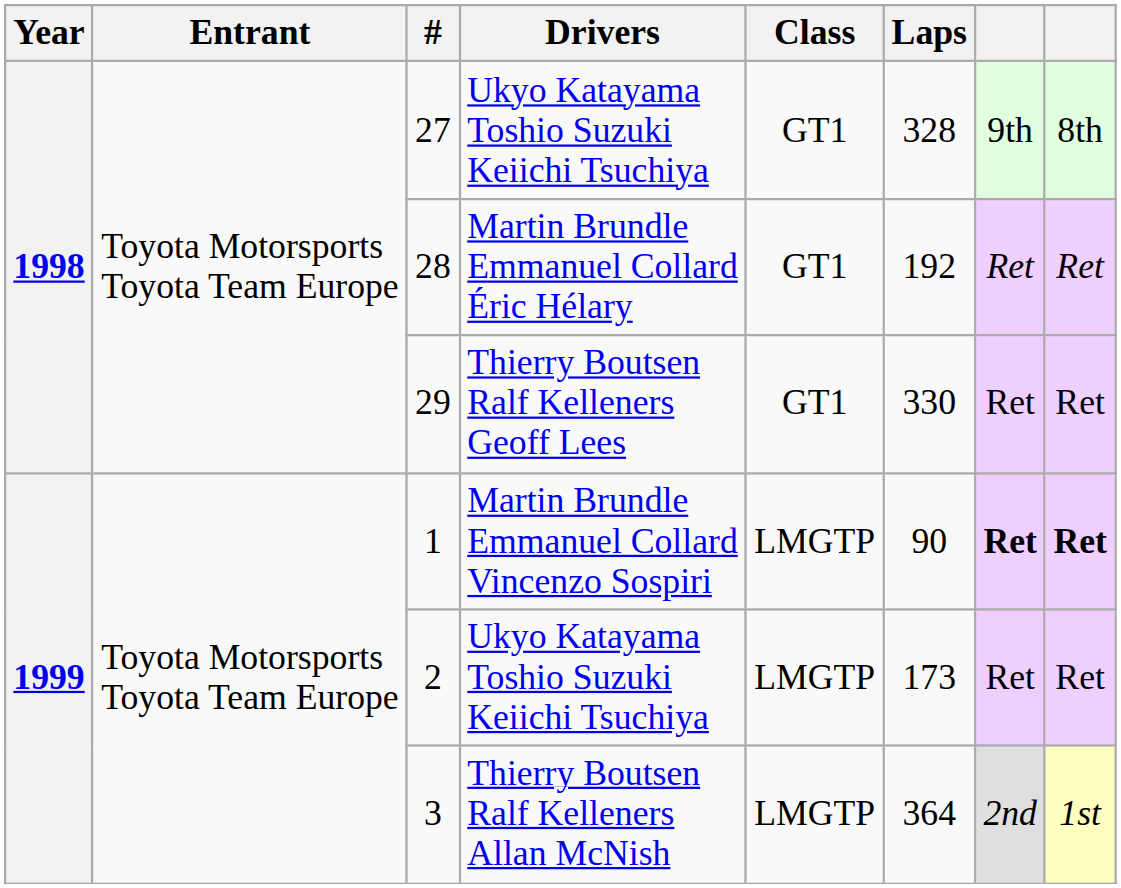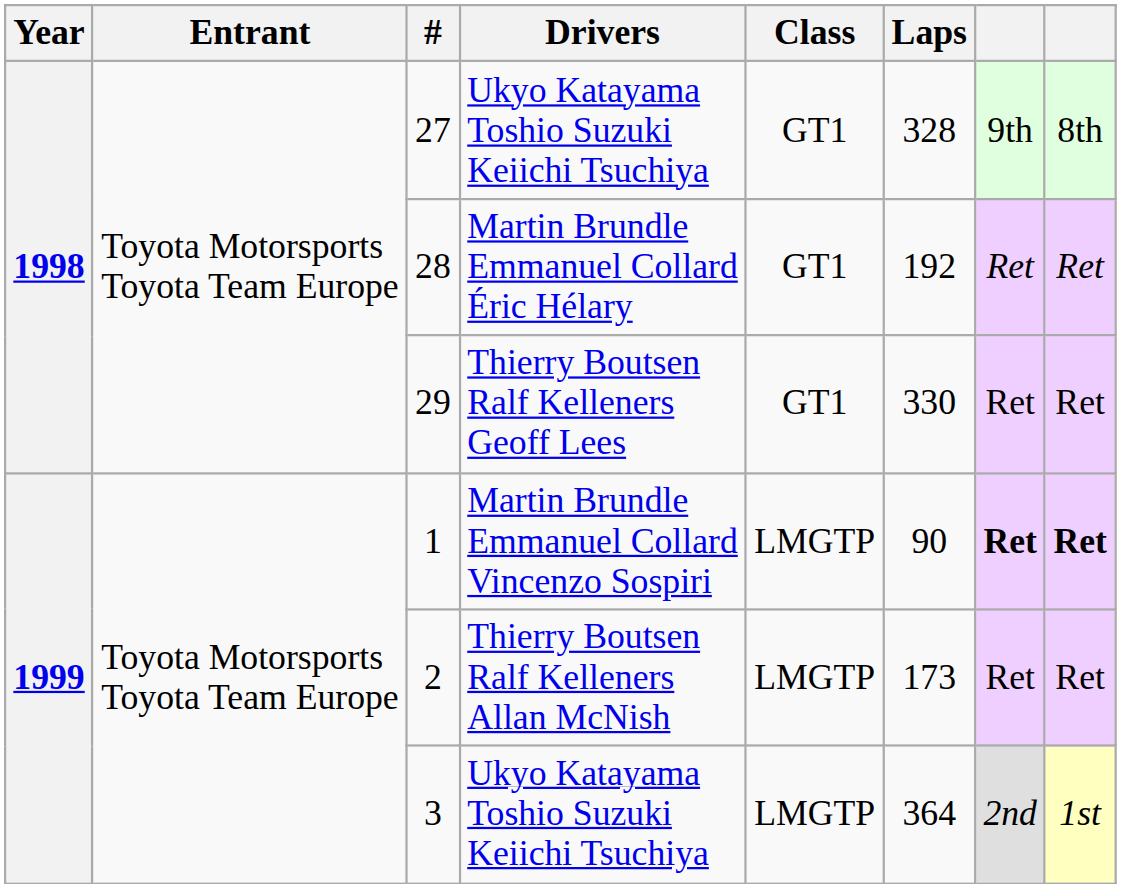 <table class="wikitable">
 <tr>
 <th>Year</th>
 <th>Entrant</th>
 <th>#</th>
 <th>Drivers</th>
 <th>Class</th>
 <th>Laps</th>
 <th></th>
 <th></th>
 </tr>
 <tr>
 <th rowspan="3"><a href='#'>1998</a></th>
 <td rowspan="3"> Toyota Motorsports <br>  Toyota Team Europe</td>
 <td style="text-align:center;">27</td>
 <td> <a href='#'>Ukyo Katayama</a><br> <a href='#'>Toshio Suzuki</a> <br>  <a href='#'>Keiichi Tsuchiya</a></td>
 <td style="text-align:center;">GT1</td>
 <td style="text-align:center;">328</td>
 <td style="text-align:center; background:#dfffdf;">9th</td>
 <td style="text-align:center; background:#dfffdf;">8th</td>
 </tr>
 <tr>
 <td style="text-align:center;">28</td>
 <td> <a href='#'>Martin Brundle</a><br> <a href='#'>Emmanuel Collard</a> <br>  <a href='#'>Éric Hélary</a></td>
 <td style="text-align:center;">GT1</td>
 <td style="text-align:center;">192</td>
 <td style="text-align:center; background:#efcfff;"><em>Ret</em></td>
 <td style="text-align:center; background:#efcfff;"><em>Ret</em></td>
 </tr>
 <tr>
 <td style="text-align:center;">29</td>
 <td> <a href='#'>Thierry Boutsen</a><br> <a href='#'>Ralf Kelleners</a> <br>  <a href='#'>Geoff Lees</a></td>
 <td style="text-align:center;">GT1</td>
 <td style="text-align:center;">330</td>
 <td style="text-align:center; background:#efcfff;">Ret</td>
 <td style="text-align:center; background:#efcfff;">Ret</td>
 </tr>
 <tr>
 <th rowspan="3"><a href='#'>1999</a></th>
 <td rowspan="3"> Toyota Motorsports <br>  Toyota Team Europe</td>
 <td style="text-align:center;">1</td>
 <td> <a href='#'>Martin Brundle</a><br> <a href='#'>Emmanuel Collard</a> <br>  <a href='#'>Vincenzo Sospiri</a></td>
 <td style="text-align:center;">LMGTP</td>
 <td style="text-align:center;">90</td>
 <td style="text-align:center; background:#efcfff;"><strong>Ret</strong></td>
 <td style="text-align:center; background:#efcfff;"><strong>Ret</strong></td>
 </tr>
 <tr>
 <td style="text-align:center;">2</td>
-<td> <a href='#'>Ukyo Katayama</a><br> <a href='#'>Toshio Suzuki</a> <br>  <a href='#'>Keiichi Tsuchiya</a></td>
+<td> <a href='#'>Thierry Boutsen</a><br> <a href='#'>Ralf Kelleners</a> <br>  <a href='#'>Allan McNish</a></td>
 <td style="text-align:center;">LMGTP</td>
 <td style="text-align:center;">173</td>
 <td style="text-align:center; background:#efcfff;">Ret</td>
 <td style="text-align:center; background:#efcfff;">Ret</td>
 </tr>
 <tr>
 <td style="text-align:center;">3</td>
-<td> <a href='#'>Thierry Boutsen</a><br> <a href='#'>Ralf Kelleners</a> <br>  <a href='#'>Allan McNish</a></td>
+<td> <a href='#'>Ukyo Katayama</a><br> <a href='#'>Toshio Suzuki</a> <br>  <a href='#'>Keiichi Tsuchiya</a></td>
 <td style="text-align:center;">LMGTP</td>
 <td style="text-align:center;">364</td>
 <td style="text-align:center; background:#dfdfdf;"><em>2nd</em></td>
 <td style="text-align:center; background:#ffffbf;"><em>1st</em></td>
 </tr>
 </table>
